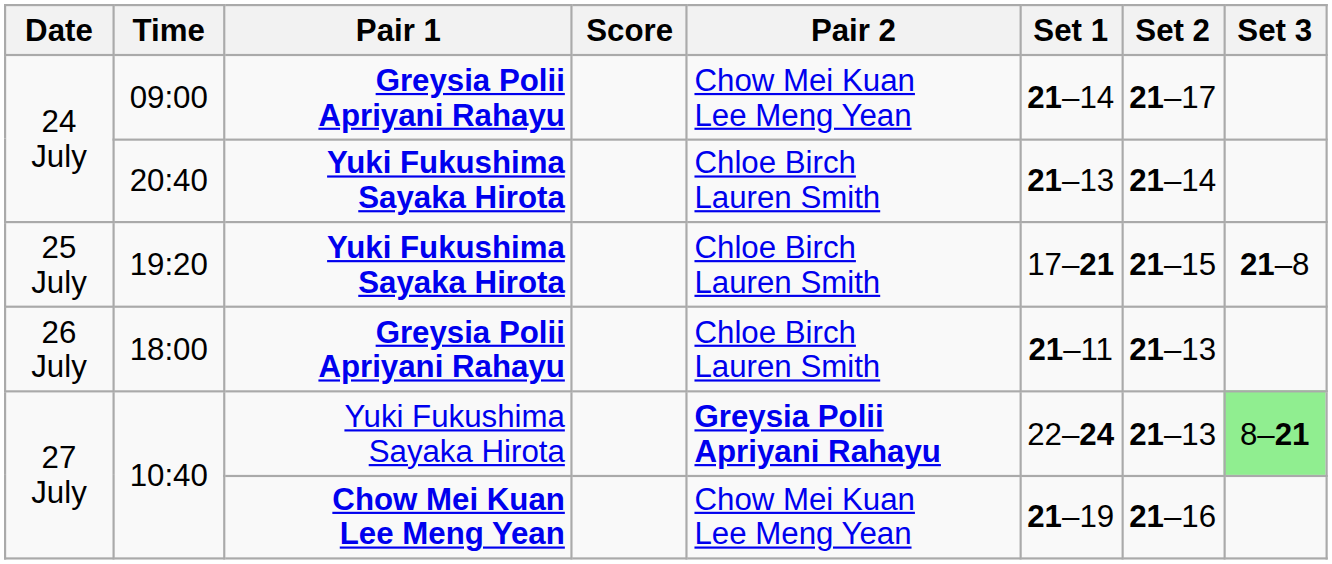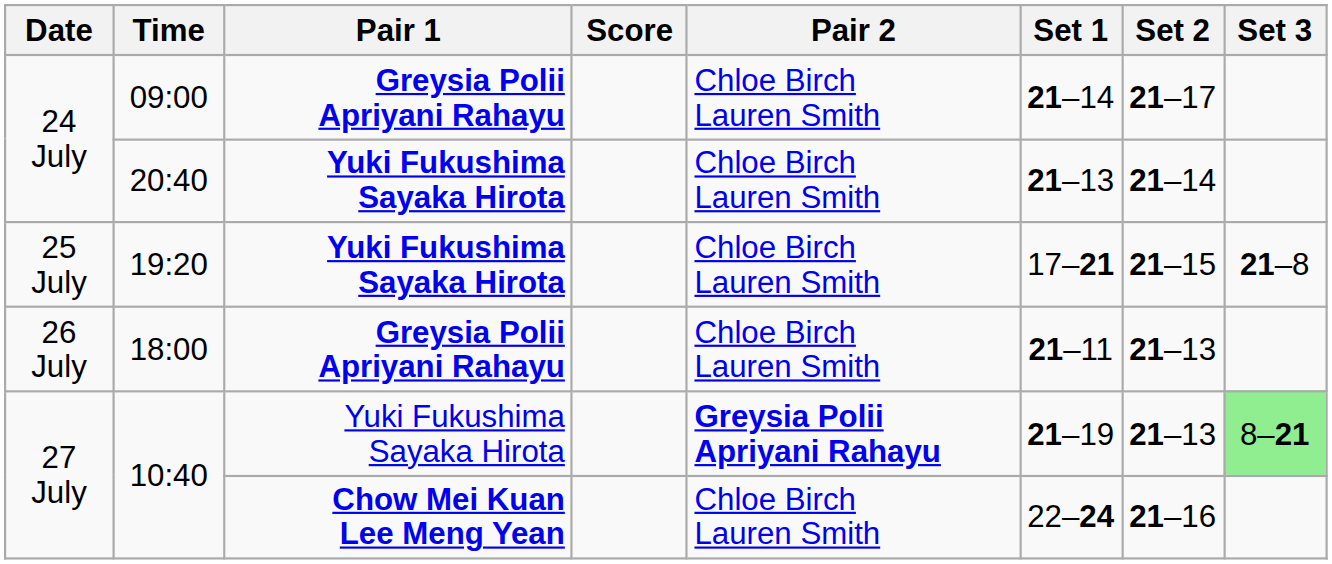 <table class="wikitable" style="font-size:90%; text-align:center">
 <tr>
 <th width="50">Date</th>
 <th width="50">Time</th>
 <th width="200">Pair 1</th>
 <th width="50">Score</th>
 <th width="200">Pair 2</th>
 <th width="50">Set 1</th>
 <th width="50">Set 2</th>
 <th width="50">Set 3</th>
 </tr>
 <tr>
 <td rowspan="2">24 July</td>
 <td>09:00</td>
 <td align="right"><strong><a href='#'>Greysia Polii</a> <br><a href='#'>Apriyani Rahayu</a> </strong></td>
 <td> </td>
-<td align="left"> <a href='#'>Chow Mei Kuan</a><br> <a href='#'>Lee Meng Yean</a></td>
+<td align="left"> <a href='#'>Chloe Birch</a><br> <a href='#'>Lauren Smith</a></td>
 <td><strong>21</strong>–14</td>
 <td><strong>21</strong>–17</td>
 <td></td>
 </tr>
 <tr>
 <td>20:40</td>
 <td align="right"><strong><a href='#'>Yuki Fukushima</a> <br><a href='#'>Sayaka Hirota</a> </strong></td>
 <td> </td>
 <td align="left"> <a href='#'>Chloe Birch</a><br> <a href='#'>Lauren Smith</a></td>
 <td><strong>21</strong>–13</td>
 <td><strong>21</strong>–14</td>
 <td></td>
 </tr>
 <tr>
 <td>25 July</td>
 <td>19:20</td>
 <td align="right"><strong><a href='#'>Yuki Fukushima</a> <br><a href='#'>Sayaka Hirota</a> </strong></td>
 <td> </td>
 <td align="left"> <a href='#'>Chloe Birch</a><br> <a href='#'>Lauren Smith</a></td>
 <td>17–<strong>21</strong></td>
 <td><strong>21</strong>–15</td>
 <td><strong>21</strong>–8</td>
 </tr>
 <tr>
 <td>26 July</td>
 <td>18:00</td>
 <td align="right"><strong><a href='#'>Greysia Polii</a> <br><a href='#'>Apriyani Rahayu</a> </strong></td>
 <td> </td>
 <td align="left"> <a href='#'>Chloe Birch</a><br> <a href='#'>Lauren Smith</a></td>
 <td><strong>21</strong>–11</td>
 <td><strong>21</strong>–13</td>
 <td></td>
 </tr>
 <tr>
 <td rowspan="2">27 July</td>
 <td rowspan="2">10:40</td>
 <td align="right"><a href='#'>Yuki Fukushima</a> <br><a href='#'>Sayaka Hirota</a> </td>
 <td> </td>
 <td align="left"><strong> <a href='#'>Greysia Polii</a><br> <a href='#'>Apriyani Rahayu</a></strong></td>
-<td>22–<strong>24</strong></td>
+<td><strong>21</strong>–19</td>
 <td><strong>21</strong>–13</td>
 <td style="background: lightgreen;">8–<strong>21</strong></td>
 </tr>
 <tr>
 <td align="right"><strong><a href='#'>Chow Mei Kuan</a> <br><a href='#'>Lee Meng Yean</a> </strong></td>
 <td> </td>
-<td align="left"> <a href='#'>Chow Mei Kuan</a><br> <a href='#'>Lee Meng Yean</a></td>
-<td><strong>21</strong>–19</td>
+<td align="left"> <a href='#'>Chloe Birch</a><br> <a href='#'>Lauren Smith</a></td>
+<td>22–<strong>24</strong></td>
 <td><strong>21</strong>–16</td>
 <td></td>
 </tr>
 </table>
